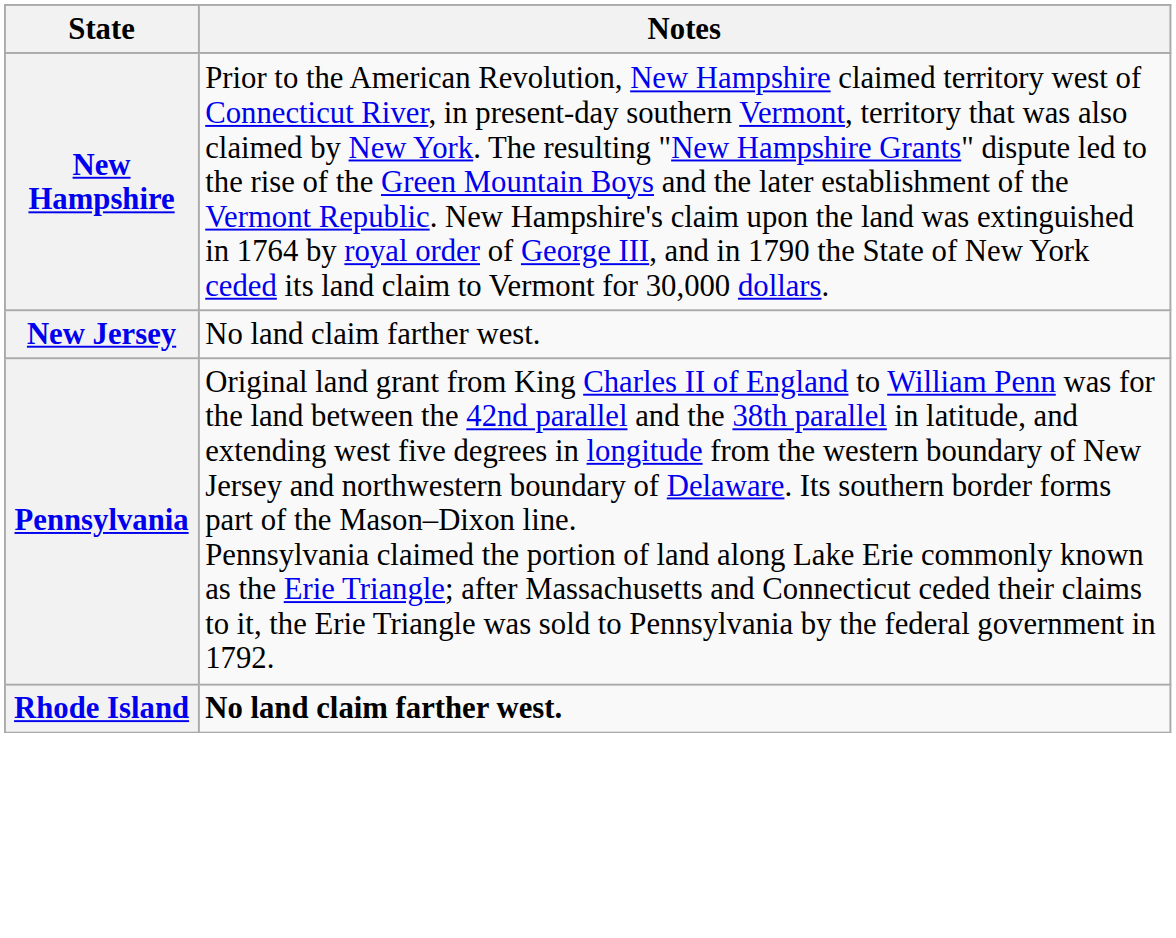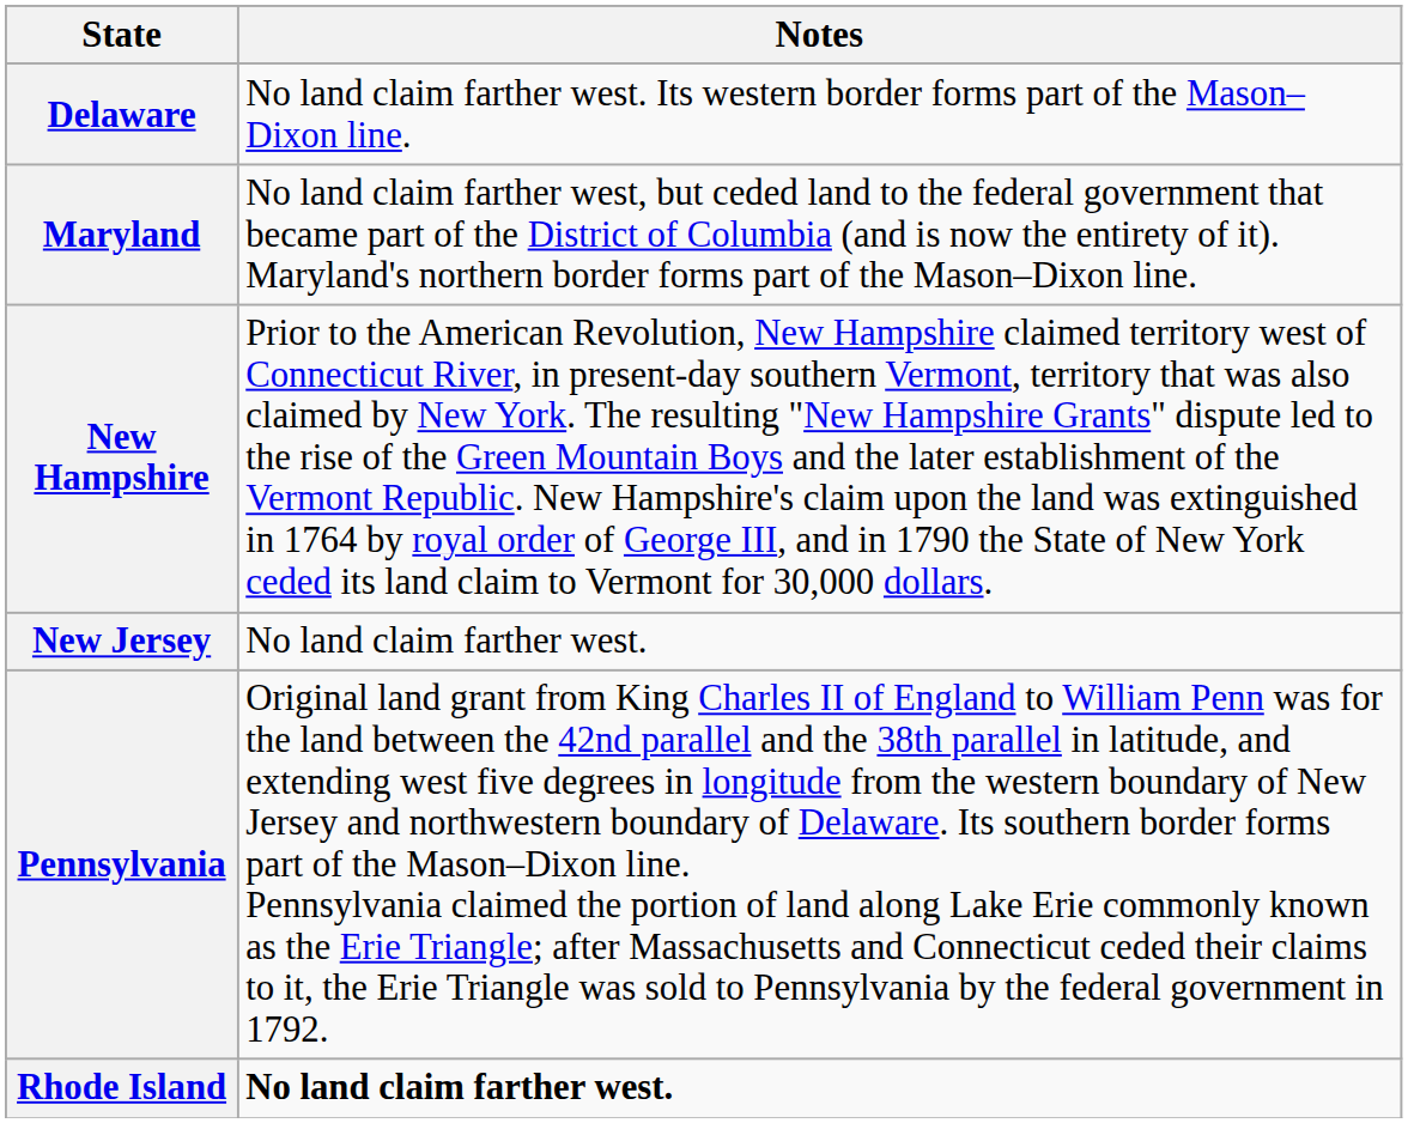 <table class="wikitable plainrowheaders">
 <tr>
 <th scope="col">State</th>
 <th scope="col">Notes</th>
+</tr>
+<tr>
+<th scope="row"><a href='#'>Delaware</a></th>
+<td>No land claim farther west. Its western border forms part of the <a href='#'>Mason–Dixon line</a>.</td>
+</tr>
+<tr>
+<th scope="row"><a href='#'>Maryland</a></th>
+<td>No land claim farther west, but ceded land to the federal government that became part of the <a href='#'>District of Columbia</a> (and is now the entirety of it). Maryland's northern border forms part of the Mason–Dixon line.</td>
 </tr>
 <tr>
 <th scope="row"><a href='#'>New Hampshire</a></th>
 <td>Prior to the American Revolution, <a href='#'>New Hampshire</a> claimed territory west of <a href='#'>Connecticut River</a>, in present-day southern <a href='#'>Vermont</a>, territory that was also claimed by <a href='#'>New York</a>. The resulting "<a href='#'>New Hampshire Grants</a>" dispute led to the rise of the <a href='#'>Green Mountain Boys</a> and the later establishment of the <a href='#'>Vermont Republic</a>. New Hampshire's claim upon the land was extinguished in 1764 by <a href='#'>royal order</a> of <a href='#'>George III</a>, and in 1790 the State of New York <a href='#'>ceded</a> its land claim to Vermont for 30,000 <a href='#'>dollars</a>.</td>
 </tr>
 <tr>
 <th scope="row"><a href='#'>New Jersey</a></th>
 <td>No land claim farther west.</td>
 </tr>
 <tr>
 <th scope="row"><a href='#'>Pennsylvania</a></th>
 <td>Original land grant from King <a href='#'>Charles II of England</a> to <a href='#'>William Penn</a> was for the land between the <a href='#'>42nd parallel</a> and the <a href='#'>38th parallel</a> in latitude, and extending west five degrees in <a href='#'>longitude</a> from the western boundary of New Jersey and northwestern boundary of <a href='#'>Delaware</a>. Its southern border forms part of the Mason–Dixon line.<br>Pennsylvania claimed the portion of land along Lake Erie commonly known as the <a href='#'>Erie Triangle</a>; after Massachusetts and Connecticut ceded their claims to it, the Erie Triangle was sold to Pennsylvania by the federal government in 1792.</td>
 </tr>
 <tr>
 <th scope="row"><a href='#'>Rhode Island</a></th>
 <td><strong>No land claim farther west.</strong></td>
 </tr>
 </table>
